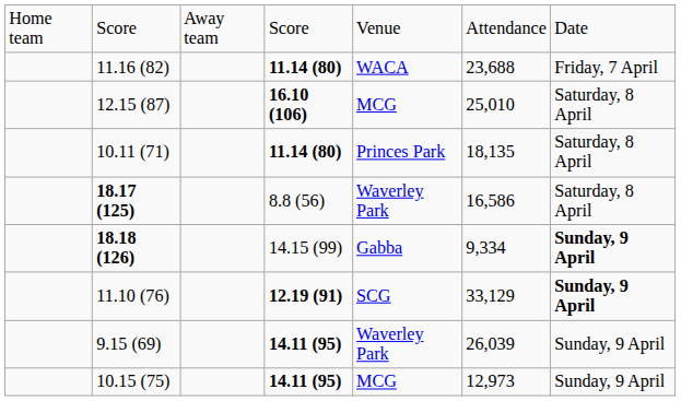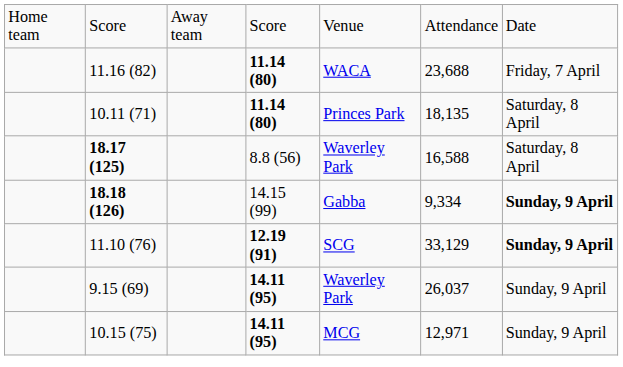 <table class="wikitable" style="text-align:left">
 <tr>
 <td>Home team</td>
 <td>Score</td>
 <td>Away team</td>
 <td>Score</td>
 <td>Venue</td>
 <td>Attendance</td>
 <td>Date</td>
 </tr>
 <tr>
 <td></td>
 <td>11.16 (82)</td>
 <td><strong></strong></td>
 <td><strong>11.14 (80)</strong></td>
 <td><a href='#'>WACA</a></td>
 <td>23,688</td>
 <td>Friday, 7 April</td>
 </tr>
 <tr>
 <td></td>
-<td>12.15 (87)</td>
-<td><strong></strong></td>
-<td><strong>16.10 (106)</strong></td>
-<td><a href='#'>MCG</a></td>
-<td>25,010</td>
-<td>Saturday, 8 April</td>
-</tr>
-<tr>
-<td></td>
 <td>10.11 (71)</td>
 <td><strong></strong></td>
 <td><strong>11.14 (80)</strong></td>
 <td><a href='#'>Princes Park</a></td>
 <td>18,135</td>
 <td>Saturday, 8 April</td>
 </tr>
 <tr>
 <td><strong></strong></td>
 <td><strong>18.17 (125)</strong></td>
 <td></td>
 <td>8.8 (56)</td>
 <td><a href='#'>Waverley Park</a></td>
-<td>16,586</td>
+<td>16,588</td>
 <td>Saturday, 8 April</td>
 </tr>
 <tr>
 <td><strong></strong></td>
 <td><strong>18.18 (126)</strong></td>
 <td></td>
 <td>14.15 (99)</td>
 <td><a href='#'>Gabba</a></td>
 <td>9,334</td>
 <td><strong>Sunday, 9 April</strong></td>
 </tr>
 <tr>
 <td></td>
 <td>11.10 (76)</td>
 <td><strong></strong></td>
 <td><strong>12.19 (91)</strong></td>
 <td><a href='#'>SCG</a></td>
 <td>33,129</td>
 <td><strong>Sunday, 9 April</strong></td>
 </tr>
 <tr>
 <td></td>
 <td>9.15 (69)</td>
 <td><strong></strong></td>
 <td><strong>14.11 (95)</strong></td>
 <td><a href='#'>Waverley Park</a></td>
-<td>26,039</td>
+<td>26,037</td>
 <td>Sunday, 9 April</td>
 </tr>
 <tr>
 <td></td>
 <td>10.15 (75)</td>
 <td><strong></strong></td>
 <td><strong>14.11 (95)</strong></td>
 <td><a href='#'>MCG</a></td>
-<td>12,973</td>
+<td>12,971</td>
 <td>Sunday, 9 April</td>
 </tr>
 </table>
